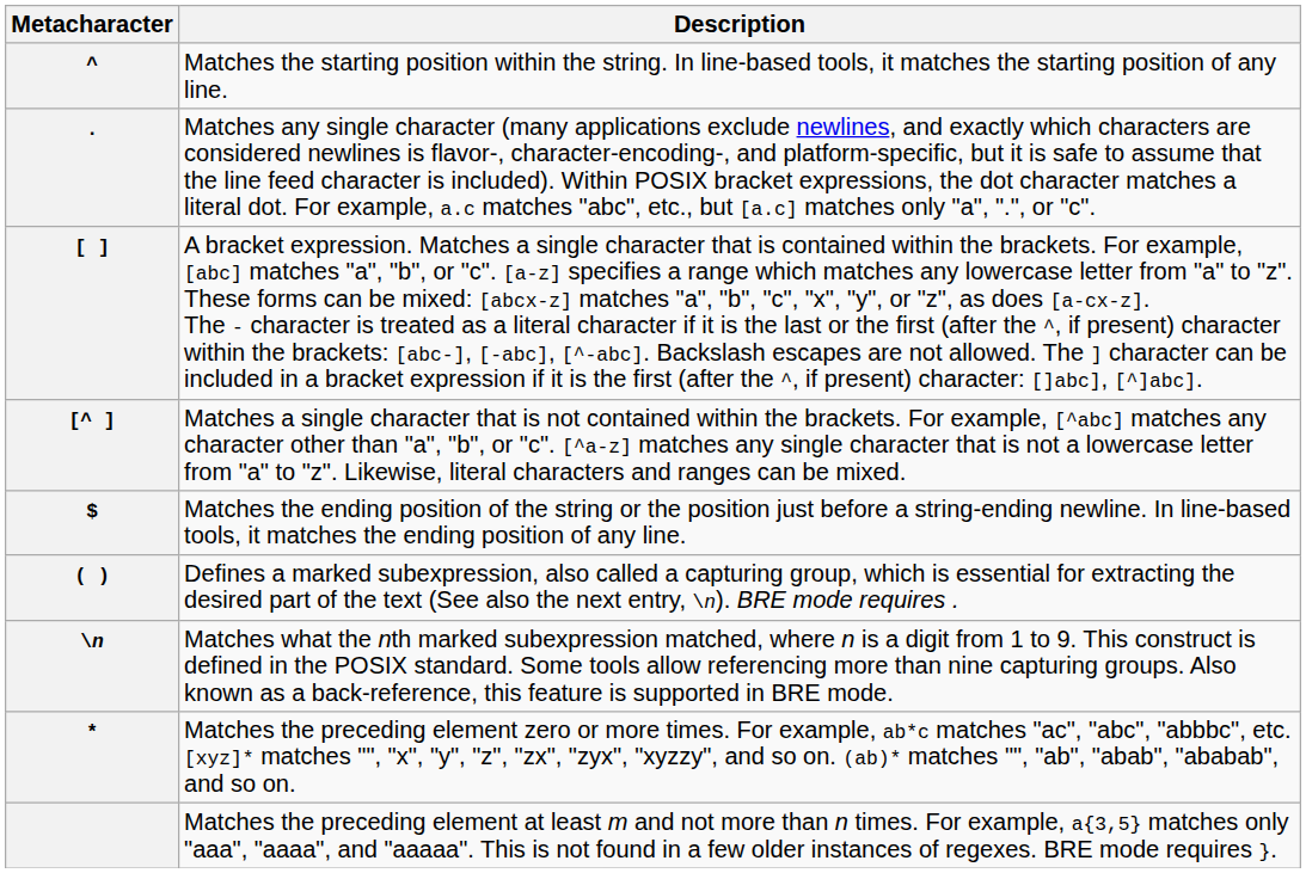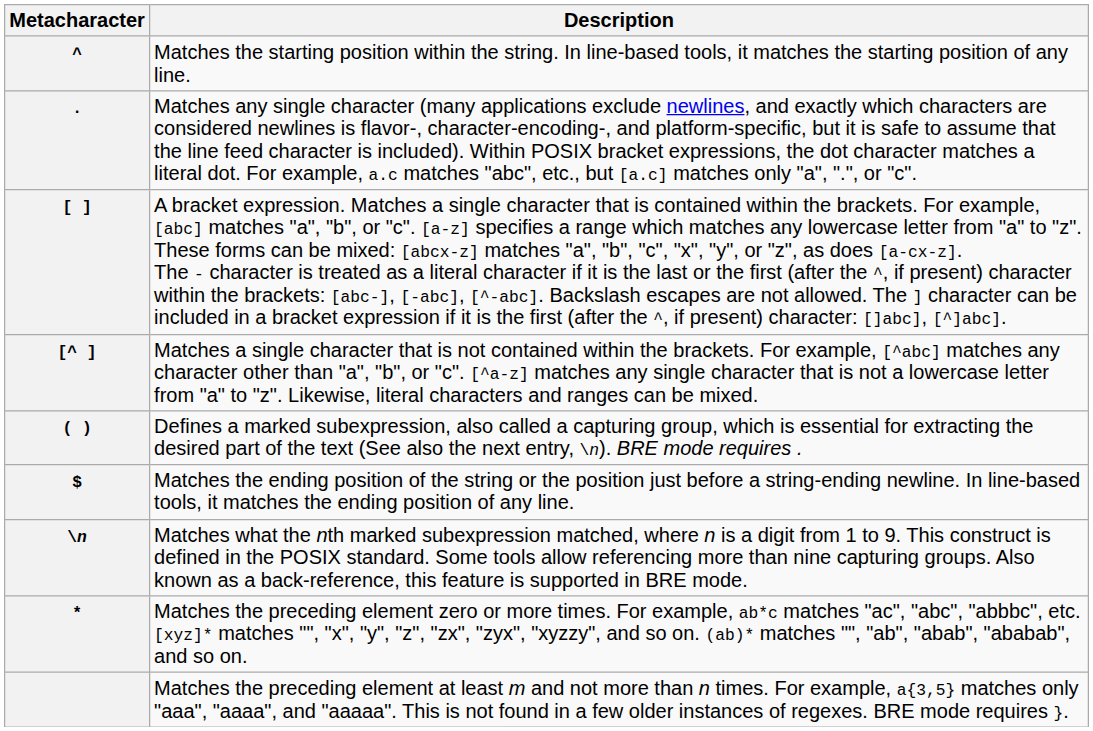 <table class="wikitable">
 <tr>
 <th>Metacharacter</th>
 <th>Description</th>
 </tr>
 <tr valign="top">
 <th><code>^</code></th>
 <td>Matches the starting position within the string. In line-based tools, it matches the starting position of any line.</td>
 </tr>
 <tr valign="top">
 <th><code>.</code></th>
 <td>Matches any single character (many applications exclude <a href='#'>newlines</a>, and exactly which characters are considered newlines is flavor-, character-encoding-, and platform-specific, but it is safe to assume that the line feed character is included). Within POSIX bracket expressions, the dot character matches a literal dot. For example, <code>a.c</code> matches "abc", etc., but <code>[a.c]</code> matches only "a", ".", or "c".</td>
 </tr>
 <tr valign="top">
 <th><code>[ ]</code></th>
 <td>A bracket expression. Matches a single character that is contained within the brackets. For example, <code>[abc]</code> matches "a", "b", or "c". <code>[a-z]</code> specifies a range which matches any lowercase letter from "a" to "z". These forms can be mixed: <code>[abcx-z]</code> matches "a", "b", "c", "x", "y", or "z", as does <code>[a-cx-z]</code>.<br>The <code>-</code> character is treated as a literal character if it is the last or the first (after the <code>^</code>, if present) character within the brackets: <code>[abc-]</code>, <code>[-abc]</code>, <code>[^-abc]</code>. Backslash escapes are not allowed. The <code>]</code> character can be included in a bracket expression if it is the first (after the <code>^</code>, if present) character: <code>[]abc]</code>, <code>[^]abc]</code>.</td>
 </tr>
 <tr valign="top">
 <th><code>[^ ]</code></th>
 <td>Matches a single character that is not contained within the brackets. For example, <code>[^abc]</code> matches any character other than "a", "b", or "c". <code>[^a-z]</code> matches any single character that is not a lowercase letter from "a" to "z". Likewise, literal characters and ranges can be mixed.</td>
 </tr>
 <tr valign="top">
+<th><code>( )</code></th>
+<td>Defines a marked subexpression, also called a capturing group, which is essential for extracting the desired part of the text (See also the next entry, <code>\<em>n</em></code>). <em>BRE mode requires .</em></td>
+</tr>
+<tr valign="top">
 <th><code>$</code></th>
 <td>Matches the ending position of the string or the position just before a string-ending newline. In line-based tools, it matches the ending position of any line.</td>
-</tr>
-<tr valign="top">
-<th><code>( )</code></th>
-<td>Defines a marked subexpression, also called a capturing group, which is essential for extracting the desired part of the text (See also the next entry, <code>\<em>n</em></code>). <em>BRE mode requires .</em></td>
 </tr>
 <tr valign="top">
 <th><code>\<em>n</em></code></th>
 <td>Matches what the <em>n</em>th marked subexpression matched, where <em>n</em> is a digit from 1 to 9. This construct is defined in the POSIX standard. Some tools allow referencing more than nine capturing groups. Also known as a back-reference, this feature is supported in BRE mode.</td>
 </tr>
 <tr valign="top">
 <th><code>*</code></th>
 <td>Matches the preceding element zero or more times. For example, <code>ab*c</code> matches "ac", "abc", "abbbc", etc. <code>[xyz]*</code> matches "", "x", "y", "z", "zx", "zyx", "xyzzy", and so on. <code>(ab)*</code> matches "", "ab", "abab", "ababab", and so on.</td>
 </tr>
 <tr valign="top">
 <th></th>
 <td>Matches the preceding element at least <em>m</em> and not more than <em>n</em> times. For example, <code>a{3,5}</code> matches only "aaa", "aaaa", and "aaaaa". This is not found in a few older instances of regexes. BRE mode requires <code>}</code>.</td>
 </tr>
 </table>
